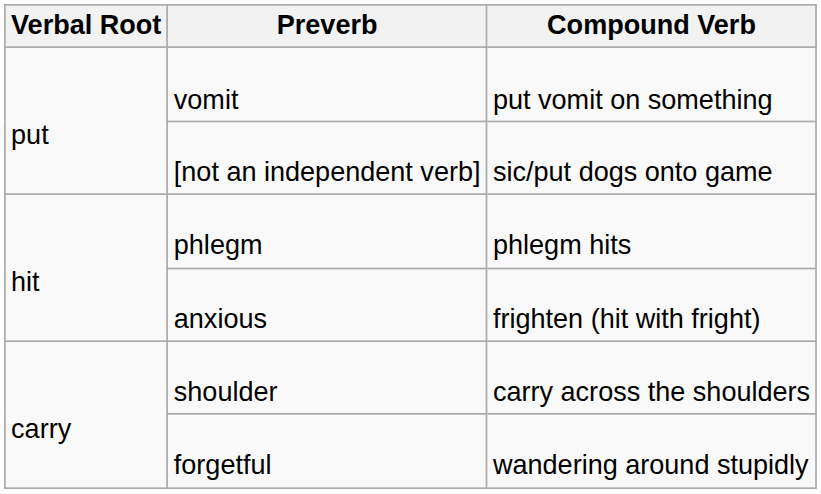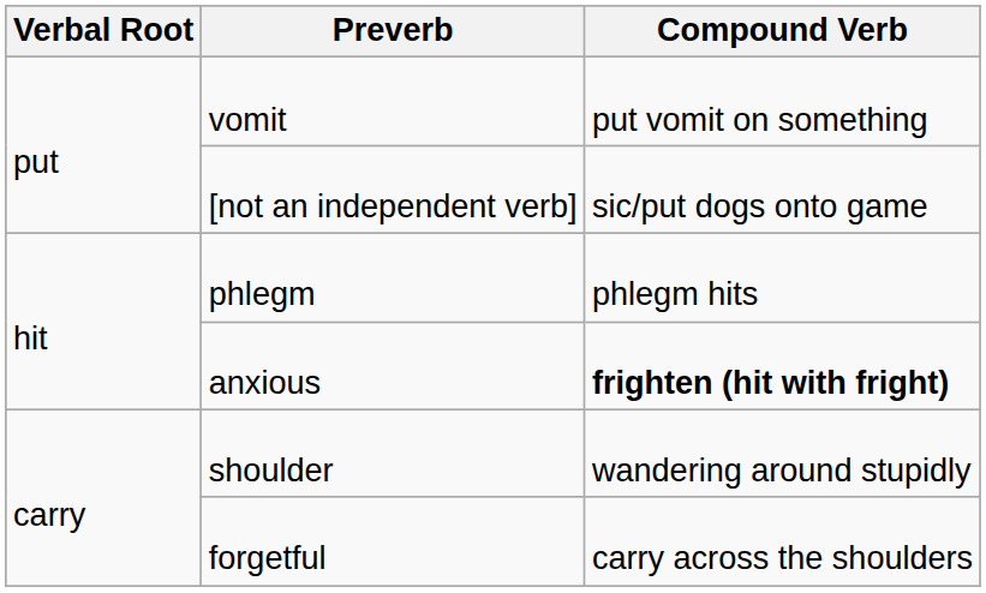 <table class="wikitable">
 <tr>
 <th>Verbal Root</th>
 <th>Preverb</th>
 <th>Compound Verb</th>
 </tr>
 <tr>
 <td rowspan="2"><br>put</td>
 <td><br>vomit</td>
 <td><br>put vomit on something</td>
 </tr>
 <tr>
 <td><br>[not an independent verb]</td>
 <td><br>sic/put dogs onto game</td>
 </tr>
 <tr>
 <td rowspan="2"><br>hit</td>
 <td><br>phlegm</td>
 <td><br>phlegm hits</td>
 </tr>
 <tr>
 <td><br>anxious</td>
-<td><br>frighten (hit with fright)</td>
+<td><strong><br>frighten (hit with fright)</strong></td>
 </tr>
 <tr>
 <td rowspan="2"><br>carry</td>
 <td><br>shoulder</td>
-<td><br>carry across the shoulders</td>
+<td><br>wandering around stupidly</td>
 </tr>
 <tr>
 <td><br>forgetful</td>
-<td><br>wandering around stupidly</td>
+<td><br>carry across the shoulders</td>
 </tr>
 </table>
